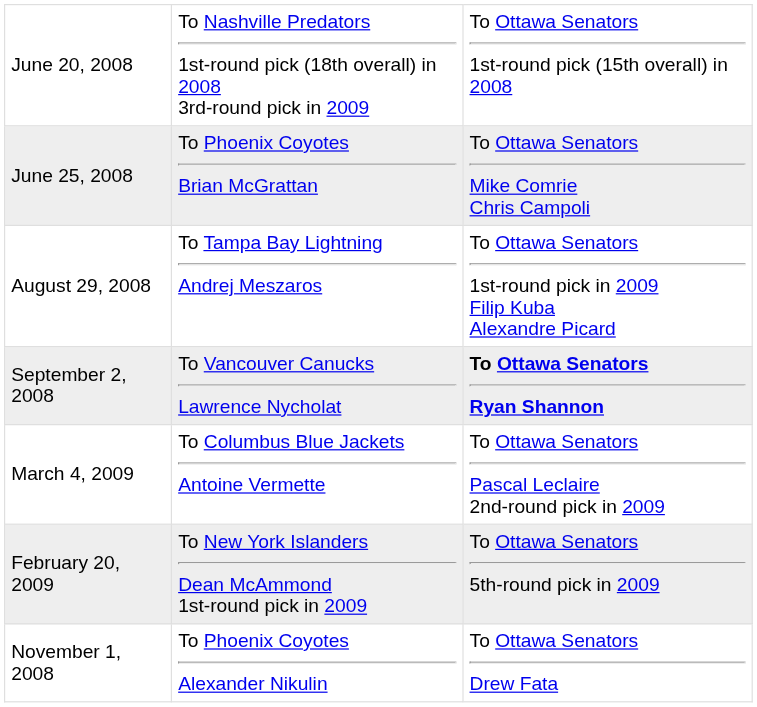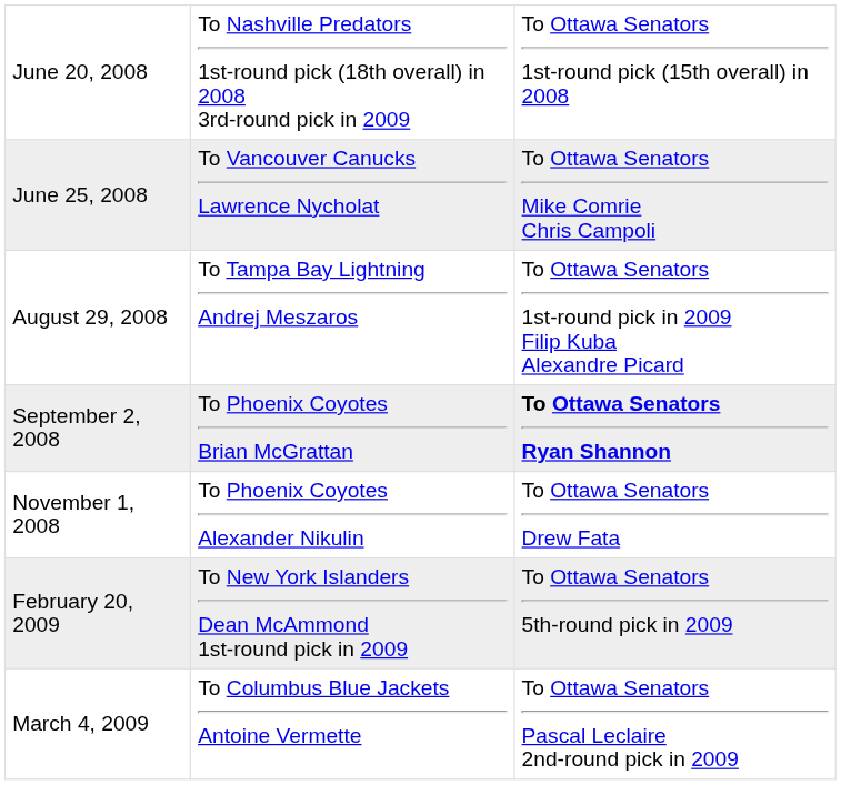 <table border=1 style="border-collapse:collapse" bordercolor="#DFDFDF"  cellpadding="5">
 <tr>
 <td>June 20, 2008</td>
 <td valign="top">To <a href='#'>Nashville Predators</a><hr>1st-round pick (18th overall) in <a href='#'>2008</a><br>3rd-round pick in <a href='#'>2009</a></td>
 <td valign="top">To <a href='#'>Ottawa Senators</a><hr>1st-round pick (15th overall) in <a href='#'>2008</a></td>
 </tr>
 <tr bgcolor="eeeeee">
 <td>June 25, 2008</td>
-<td valign="top">To <a href='#'>Phoenix Coyotes</a><hr><a href='#'>Brian McGrattan</a></td>
+<td valign="top">To <a href='#'>Vancouver Canucks</a><hr><a href='#'>Lawrence Nycholat</a></td>
 <td valign="top">To <a href='#'>Ottawa Senators</a><hr><a href='#'>Mike Comrie</a><br><a href='#'>Chris Campoli</a></td>
 </tr>
 <tr>
 <td>August 29, 2008</td>
 <td valign="top">To <a href='#'>Tampa Bay Lightning</a><hr><a href='#'>Andrej Meszaros</a></td>
 <td valign="top">To <a href='#'>Ottawa Senators</a><hr>1st-round pick in <a href='#'>2009</a> <br><a href='#'>Filip Kuba</a><br><a href='#'>Alexandre Picard</a></td>
 </tr>
 <tr bgcolor="eeeeee">
 <td>September 2, 2008</td>
-<td valign="top">To <a href='#'>Vancouver Canucks</a><hr><a href='#'>Lawrence Nycholat</a></td>
+<td valign="top">To <a href='#'>Phoenix Coyotes</a><hr><a href='#'>Brian McGrattan</a></td>
 <td valign="top"><strong>To <a href='#'>Ottawa Senators</a><hr><a href='#'>Ryan Shannon</a></strong></td>
 </tr>
 <tr>
-<td>March 4, 2009</td>
-<td valign="top">To <a href='#'>Columbus Blue Jackets</a><hr><a href='#'>Antoine Vermette</a></td>
-<td valign="top">To <a href='#'>Ottawa Senators</a><hr><a href='#'>Pascal Leclaire</a><br>2nd-round pick in <a href='#'>2009</a></td>
+<td>November 1, 2008</td>
+<td valign="top">To <a href='#'>Phoenix Coyotes</a><hr><a href='#'>Alexander Nikulin</a></td>
+<td valign="top">To <a href='#'>Ottawa Senators</a><hr><a href='#'>Drew Fata</a></td>
 </tr>
 <tr bgcolor="eeeeee">
 <td>February 20, 2009</td>
 <td valign="top">To <a href='#'>New York Islanders</a><hr><a href='#'>Dean McAmmond</a><br>1st-round pick in <a href='#'>2009</a></td>
 <td valign="top">To <a href='#'>Ottawa Senators</a><hr>5th-round pick in <a href='#'>2009</a></td>
 </tr>
 <tr>
-<td>November 1, 2008</td>
-<td valign="top">To <a href='#'>Phoenix Coyotes</a><hr><a href='#'>Alexander Nikulin</a></td>
-<td valign="top">To <a href='#'>Ottawa Senators</a><hr><a href='#'>Drew Fata</a></td>
+<td>March 4, 2009</td>
+<td valign="top">To <a href='#'>Columbus Blue Jackets</a><hr><a href='#'>Antoine Vermette</a></td>
+<td valign="top">To <a href='#'>Ottawa Senators</a><hr><a href='#'>Pascal Leclaire</a><br>2nd-round pick in <a href='#'>2009</a></td>
 </tr>
 </table>
